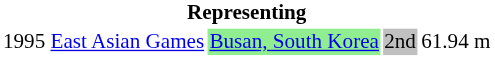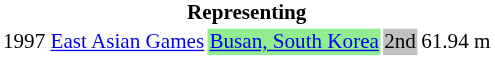 <table>
 <tr>
 <th colspan="5">Representing </th>
 </tr>
 <tr>
-<td>1995</td>
+<td>1997</td>
 <td><a href='#'>East Asian Games</a></td>
 <td style="background: lightgreen;"><a href='#'>Busan, South Korea</a></td>
 <td bgcolor="silver">2nd</td>
 <td>61.94 m</td>
 </tr>
 </table>
